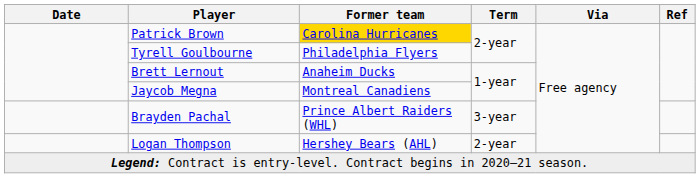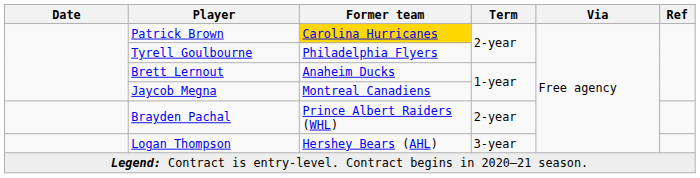 <table class="wikitable">
 <tr style="background:#ddd; text-align:center;">
 <th style="width: 10em;">Date</th>
 <th style="width: 14em;">Player</th>
 <th style="width: 14em;">Former team</th>
 <th style="width: 5em;">Term</th>
 <th style="width: 10em;">Via</th>
 <th style="width: 2.5em;">Ref</th>
 </tr>
 <tr>
 <td rowspan="4"></td>
 <td><a href='#'>Patrick Brown</a></td>
 <td style="background: gold;"><a href='#'>Carolina Hurricanes</a></td>
 <td rowspan="2">2-year</td>
 <td rowspan="6">Free agency</td>
 <td rowspan="4"></td>
 </tr>
 <tr>
 <td><a href='#'>Tyrell Goulbourne</a></td>
 <td><a href='#'>Philadelphia Flyers</a></td>
 </tr>
 <tr>
 <td><a href='#'>Brett Lernout</a></td>
 <td><a href='#'>Anaheim Ducks</a></td>
 <td rowspan="2">1-year</td>
 </tr>
 <tr>
 <td><a href='#'>Jaycob Megna</a></td>
 <td><a href='#'>Montreal Canadiens</a></td>
 </tr>
 <tr>
 <td></td>
 <td><a href='#'>Brayden Pachal</a></td>
 <td><a href='#'>Prince Albert Raiders</a> (<a href='#'>WHL</a>)</td>
-<td>3-year</td>
+<td>2-year</td>
 <td></td>
 </tr>
 <tr>
 <td></td>
 <td><a href='#'>Logan Thompson</a></td>
 <td><a href='#'>Hershey Bears</a> (<a href='#'>AHL</a>)</td>
-<td>2-year</td>
+<td>3-year</td>
 <td></td>
 </tr>
 <tr>
 <td colspan="6" style="text-align:center" bgcolor="eeeeee"><strong><em>Legend:</em></strong>  Contract is entry-level.  Contract begins in 2020–21 season.</td>
 </tr>
 </table>
